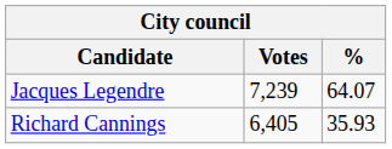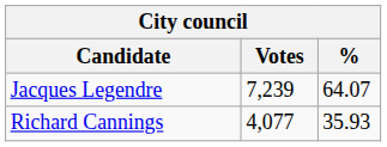 <table class="wikitable">
 <tr>
 <th colspan="3">City council</th>
 </tr>
 <tr>
 <th style="width: 170px">Candidate</th>
 <th style="width: 50px">Votes</th>
 <th style="width: 40px">%</th>
 </tr>
 <tr>
 <td><a href='#'>Jacques Legendre</a></td>
 <td>7,239</td>
 <td>64.07</td>
 </tr>
 <tr>
 <td><a href='#'>Richard Cannings</a></td>
-<td>6,405</td>
+<td>4,077</td>
 <td>35.93</td>
 </tr>
 </table>
